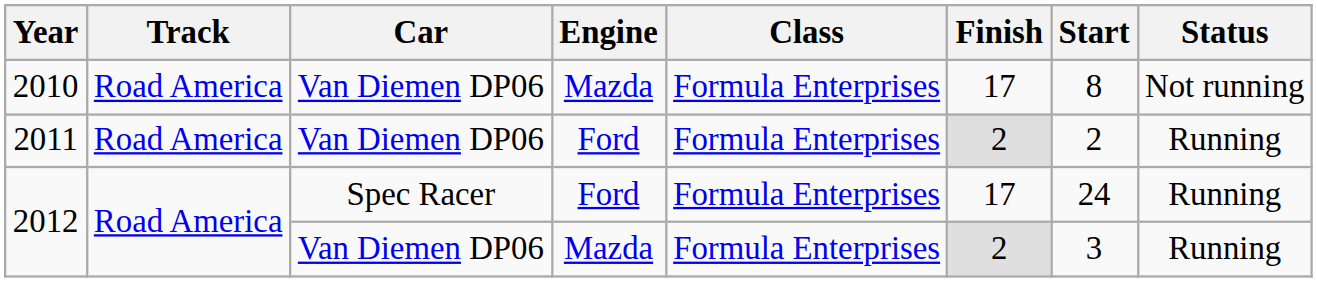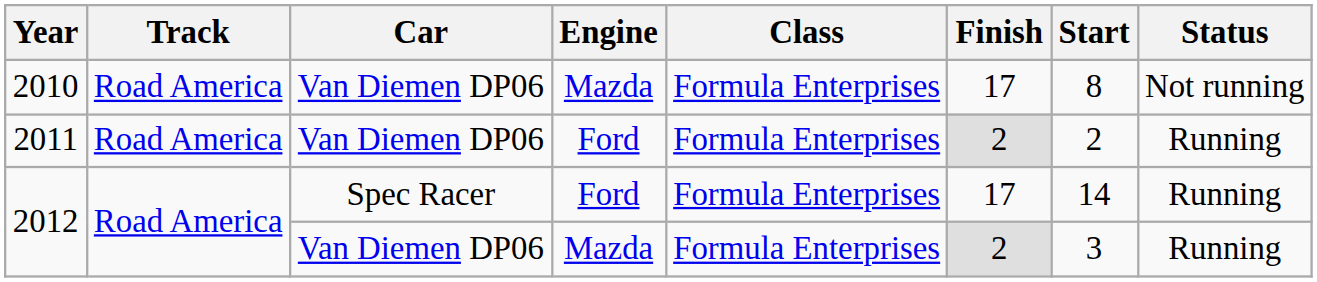 <table class="wikitable" style="text-align:center; font-size:90%">
 <tr>
 <th>Year</th>
 <th>Track</th>
 <th>Car</th>
 <th>Engine</th>
 <th>Class</th>
 <th>Finish</th>
 <th>Start</th>
 <th>Status</th>
 </tr>
 <tr>
 <td>2010</td>
 <td><a href='#'>Road America</a></td>
 <td><a href='#'>Van Diemen</a> DP06</td>
 <td><a href='#'>Mazda</a></td>
 <td><a href='#'>Formula Enterprises</a></td>
 <td>17</td>
 <td>8</td>
 <td>Not running</td>
 </tr>
 <tr>
 <td>2011</td>
 <td><a href='#'>Road America</a></td>
 <td><a href='#'>Van Diemen</a> DP06</td>
 <td><a href='#'>Ford</a></td>
 <td><a href='#'>Formula Enterprises</a></td>
 <td style="background:#DFDFDF;">2</td>
 <td>2</td>
 <td>Running</td>
 </tr>
 <tr>
 <td rowspan=2>2012</td>
 <td rowspan=2><a href='#'>Road America</a></td>
 <td>Spec Racer</td>
 <td><a href='#'>Ford</a></td>
 <td><a href='#'>Formula Enterprises</a></td>
 <td>17</td>
-<td>24</td>
+<td>14</td>
 <td>Running</td>
 </tr>
 <tr>
 <td><a href='#'>Van Diemen</a> DP06</td>
 <td><a href='#'>Mazda</a></td>
 <td><a href='#'>Formula Enterprises</a></td>
 <td style="background:#DFDFDF;">2</td>
 <td>3</td>
 <td>Running</td>
 </tr>
 </table>
